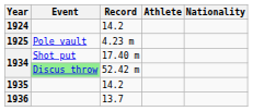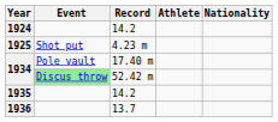 <table class="wikitable sortable plainrowheaders">
 <tr>
 <th scope="col">Year</th>
 <th scope="col">Event</th>
 <th scope="col">Record</th>
 <th scope="col">Athlete</th>
 <th scope="col">Nationality</th>
 </tr>
 <tr>
 <th scope="row"><strong>1924</strong></th>
 <td></td>
 <td>14.2 </td>
 <td></td>
 <td></td>
 </tr>
 <tr>
 <th scope="row"><strong>1925</strong></th>
-<td><a href='#'>Pole vault</a></td>
+<td><a href='#'>Shot put</a></td>
 <td>4.23 m</td>
 <td></td>
 <td></td>
 </tr>
 <tr>
 <th scope="rowgroup" rowspan="2"><strong>1934</strong></th>
-<td><a href='#'>Shot put</a></td>
+<td><a href='#'>Pole vault</a></td>
 <td>17.40 m</td>
 <td></td>
 <td></td>
 </tr>
 <tr>
 <td style="background: lightgreen;"><a href='#'>Discus throw</a></td>
 <td>52.42 m</td>
 <td></td>
 <td></td>
 </tr>
 <tr>
 <th scope="row"><strong>1935</strong></th>
 <td></td>
 <td>14.2 </td>
 <td></td>
 <td></td>
 </tr>
 <tr>
 <th scope="row"><strong>1936</strong></th>
 <td></td>
 <td>13.7 </td>
 <td></td>
 <td></td>
 </tr>
 </table>
